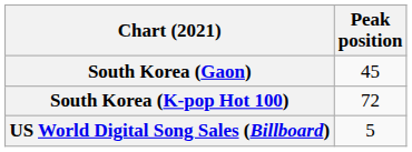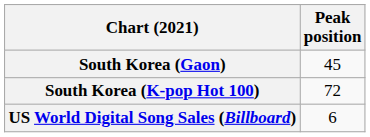 <table class="wikitable sortable plainrowheaders" style="text-align:center">
 <tr>
 <th scope="col">Chart (2021)</th>
 <th scope="col">Peak<br>position</th>
 </tr>
 <tr>
 <th scope="row">South Korea (<a href='#'>Gaon</a>)</th>
 <td>45</td>
 </tr>
 <tr>
 <th scope="row">South Korea (<a href='#'>K-pop Hot 100</a>)</th>
 <td>72</td>
 </tr>
 <tr>
 <th scope="row">US <a href='#'>World Digital Song Sales</a> (<em><a href='#'>Billboard</a></em>)</th>
-<td>5</td>
+<td>6</td>
 </tr>
 </table>
